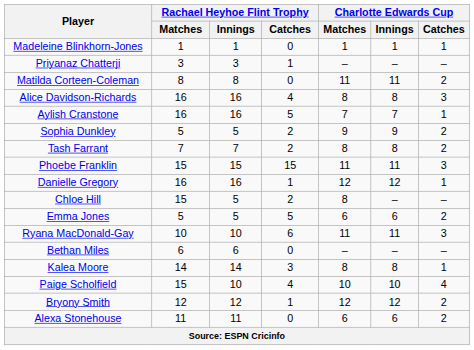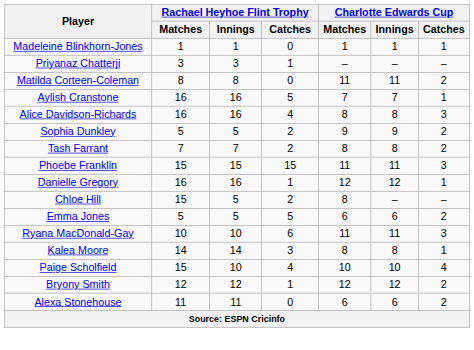 <table class="wikitable" style="text-align:center; width:55%;">
 <tr>
 <th rowspan=2>Player</th>
 <th colspan=3><a href='#'>Rachael Heyhoe Flint Trophy</a></th>
 <th colspan=3><a href='#'>Charlotte Edwards Cup</a></th>
 </tr>
 <tr>
 <th>Matches</th>
 <th>Innings</th>
 <th>Catches</th>
 <th>Matches</th>
 <th>Innings</th>
 <th>Catches</th>
 </tr>
 <tr>
 <td><a href='#'>Madeleine Blinkhorn-Jones</a></td>
 <td>1</td>
 <td>1</td>
 <td>0</td>
 <td>1</td>
 <td>1</td>
 <td>1</td>
 </tr>
 <tr>
 <td><a href='#'>Priyanaz Chatterji</a></td>
 <td>3</td>
 <td>3</td>
 <td>1</td>
 <td>–</td>
 <td>–</td>
 <td>–</td>
 </tr>
 <tr>
 <td><a href='#'>Matilda Corteen-Coleman</a></td>
 <td>8</td>
 <td>8</td>
 <td>0</td>
 <td>11</td>
 <td>11</td>
 <td>2</td>
 </tr>
 <tr>
+<td><a href='#'>Aylish Cranstone</a></td>
+<td>16</td>
+<td>16</td>
+<td>5</td>
+<td>7</td>
+<td>7</td>
+<td>1</td>
+</tr>
+<tr>
 <td><a href='#'>Alice Davidson-Richards</a></td>
 <td>16</td>
 <td>16</td>
 <td>4</td>
 <td>8</td>
 <td>8</td>
 <td>3</td>
-</tr>
-<tr>
-<td><a href='#'>Aylish Cranstone</a></td>
-<td>16</td>
-<td>16</td>
-<td>5</td>
-<td>7</td>
-<td>7</td>
-<td>1</td>
 </tr>
 <tr>
 <td><a href='#'>Sophia Dunkley</a></td>
 <td>5</td>
 <td>5</td>
 <td>2</td>
 <td>9</td>
 <td>9</td>
 <td>2</td>
 </tr>
 <tr>
 <td><a href='#'>Tash Farrant</a></td>
 <td>7</td>
 <td>7</td>
 <td>2</td>
 <td>8</td>
 <td>8</td>
 <td>2</td>
 </tr>
 <tr>
 <td><a href='#'>Phoebe Franklin</a></td>
 <td>15</td>
 <td>15</td>
 <td>15</td>
 <td>11</td>
 <td>11</td>
 <td>3</td>
 </tr>
 <tr>
 <td><a href='#'>Danielle Gregory</a></td>
 <td>16</td>
 <td>16</td>
 <td>1</td>
 <td>12</td>
 <td>12</td>
 <td>1</td>
 </tr>
 <tr>
 <td><a href='#'>Chloe Hill</a></td>
 <td>15</td>
 <td>5</td>
 <td>2</td>
 <td>8</td>
 <td>–</td>
 <td>–</td>
 </tr>
 <tr>
 <td><a href='#'>Emma Jones</a></td>
 <td>5</td>
 <td>5</td>
 <td>5</td>
 <td>6</td>
 <td>6</td>
 <td>2</td>
 </tr>
 <tr>
 <td><a href='#'>Ryana MacDonald-Gay</a></td>
 <td>10</td>
 <td>10</td>
 <td>6</td>
 <td>11</td>
 <td>11</td>
 <td>3</td>
 </tr>
 <tr>
-<td><a href='#'>Bethan Miles</a></td>
-<td>6</td>
-<td>6</td>
-<td>0</td>
-<td>–</td>
-<td>–</td>
-<td>–</td>
-</tr>
-<tr>
 <td><a href='#'>Kalea Moore</a></td>
 <td>14</td>
 <td>14</td>
 <td>3</td>
 <td>8</td>
 <td>8</td>
 <td>1</td>
 </tr>
 <tr>
 <td><a href='#'>Paige Scholfield</a></td>
 <td>15</td>
 <td>10</td>
 <td>4</td>
 <td>10</td>
 <td>10</td>
 <td>4</td>
 </tr>
 <tr>
 <td><a href='#'>Bryony Smith</a></td>
 <td>12</td>
 <td>12</td>
 <td>1</td>
 <td>12</td>
 <td>12</td>
 <td>2</td>
 </tr>
 <tr>
 <td><a href='#'>Alexa Stonehouse</a></td>
 <td>11</td>
 <td>11</td>
 <td>0</td>
 <td>6</td>
 <td>6</td>
 <td>2</td>
 </tr>
 <tr>
 <th colspan="7"><small>Source: ESPN Cricinfo</small></th>
 </tr>
 </table>
